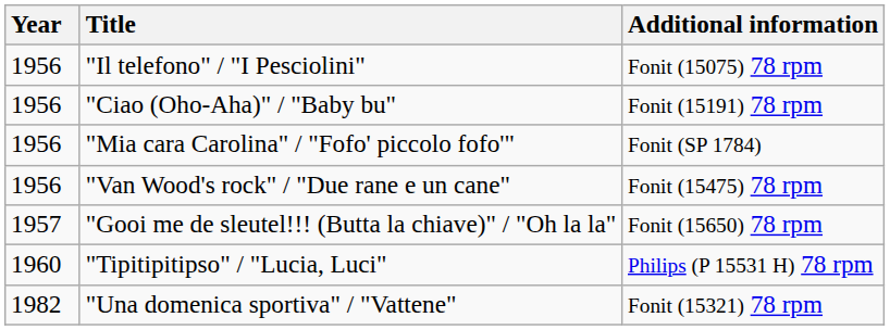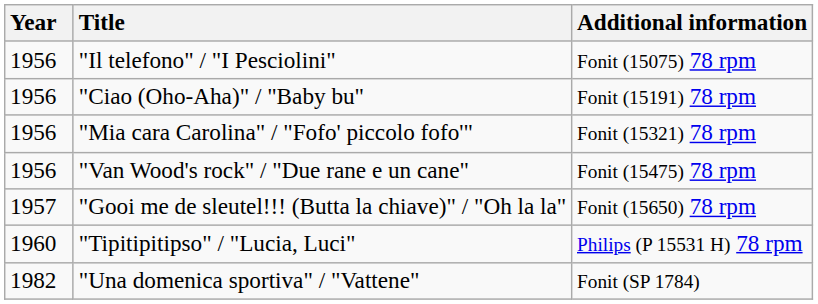 <table class="wikitable">
 <tr>
 <th style="vertical-align:top; text-align:left; width:40px;">Year</th>
 <th style="text-align:left; vertical-align:top;">Title</th>
 <th style="text-align:left; vertical-align:top;">Additional information</th>
 </tr>
 <tr>
 <td>1956</td>
 <td>"Il telefono" / "I Pesciolini"</td>
 <td><small> Fonit (15075)</small> <a href='#'>78 rpm</a></td>
 </tr>
 <tr>
 <td>1956</td>
 <td>"Ciao (Oho-Aha)" / "Baby bu"</td>
 <td><small> Fonit (15191)</small> <a href='#'>78 rpm</a></td>
 </tr>
 <tr>
 <td>1956</td>
 <td>"Mia cara Carolina" / "Fofo' piccolo fofo'"</td>
-<td><small> Fonit (SP 1784)</small></td>
+<td><small> Fonit (15321)</small> <a href='#'>78 rpm</a></td>
 </tr>
 <tr>
 <td>1956</td>
 <td>"Van Wood's rock" / "Due rane e un cane"</td>
 <td><small> Fonit (15475)</small> <a href='#'>78 rpm</a></td>
 </tr>
 <tr>
 <td>1957</td>
 <td>"Gooi me de sleutel!!! (Butta la chiave)" / "Oh la la"</td>
 <td><small> Fonit (15650)</small> <a href='#'>78 rpm</a></td>
 </tr>
 <tr>
 <td>1960</td>
 <td>"Tipitipitipso" / "Lucia, Luci"</td>
 <td><small> <a href='#'>Philips</a> (P 15531 H)</small> <a href='#'>78 rpm</a></td>
 </tr>
 <tr>
 <td>1982</td>
 <td>"Una domenica sportiva" / "Vattene"</td>
-<td><small> Fonit (15321)</small> <a href='#'>78 rpm</a></td>
+<td><small> Fonit (SP 1784)</small></td>
 </tr>
 </table>
